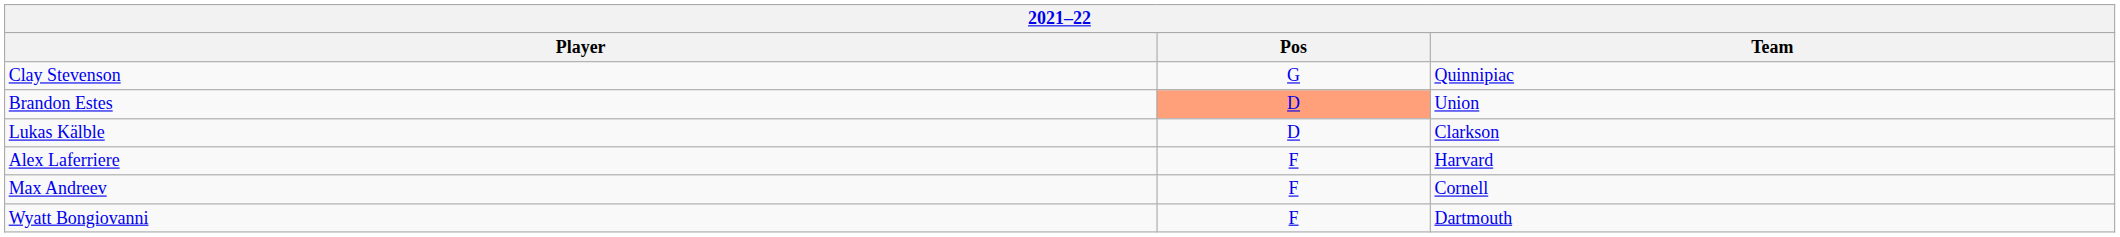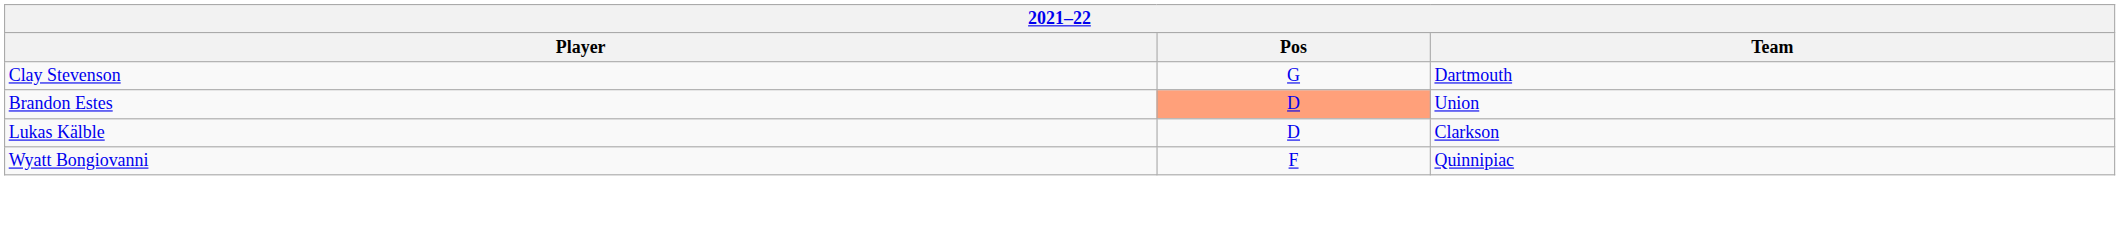 <table class="wikitable" width=95%>
 <tr>
 <th colspan=3><a href='#'>2021–22</a></th>
 </tr>
 <tr>
 <th>Player</th>
 <th>Pos</th>
 <th>Team</th>
 </tr>
 <tr>
 <td><a href='#'>Clay Stevenson</a></td>
 <td align=center><a href='#'>G</a></td>
-<td><a href='#'>Quinnipiac</a></td>
+<td><a href='#'>Dartmouth</a></td>
 </tr>
 <tr>
 <td><a href='#'>Brandon Estes</a></td>
 <td align=center style="background: lightsalmon;"><a href='#'>D</a></td>
 <td><a href='#'>Union</a></td>
 </tr>
 <tr>
 <td><a href='#'>Lukas Kälble</a></td>
 <td align=center><a href='#'>D</a></td>
 <td><a href='#'>Clarkson</a></td>
 </tr>
 <tr>
-<td><a href='#'>Alex Laferriere</a></td>
-<td align=center><a href='#'>F</a></td>
-<td><a href='#'>Harvard</a></td>
-</tr>
-<tr>
-<td><a href='#'>Max Andreev</a></td>
-<td align=center><a href='#'>F</a></td>
-<td><a href='#'>Cornell</a></td>
-</tr>
-<tr>
 <td><a href='#'>Wyatt Bongiovanni</a></td>
 <td align=center><a href='#'>F</a></td>
-<td><a href='#'>Dartmouth</a></td>
+<td><a href='#'>Quinnipiac</a></td>
 </tr>
 </table>
